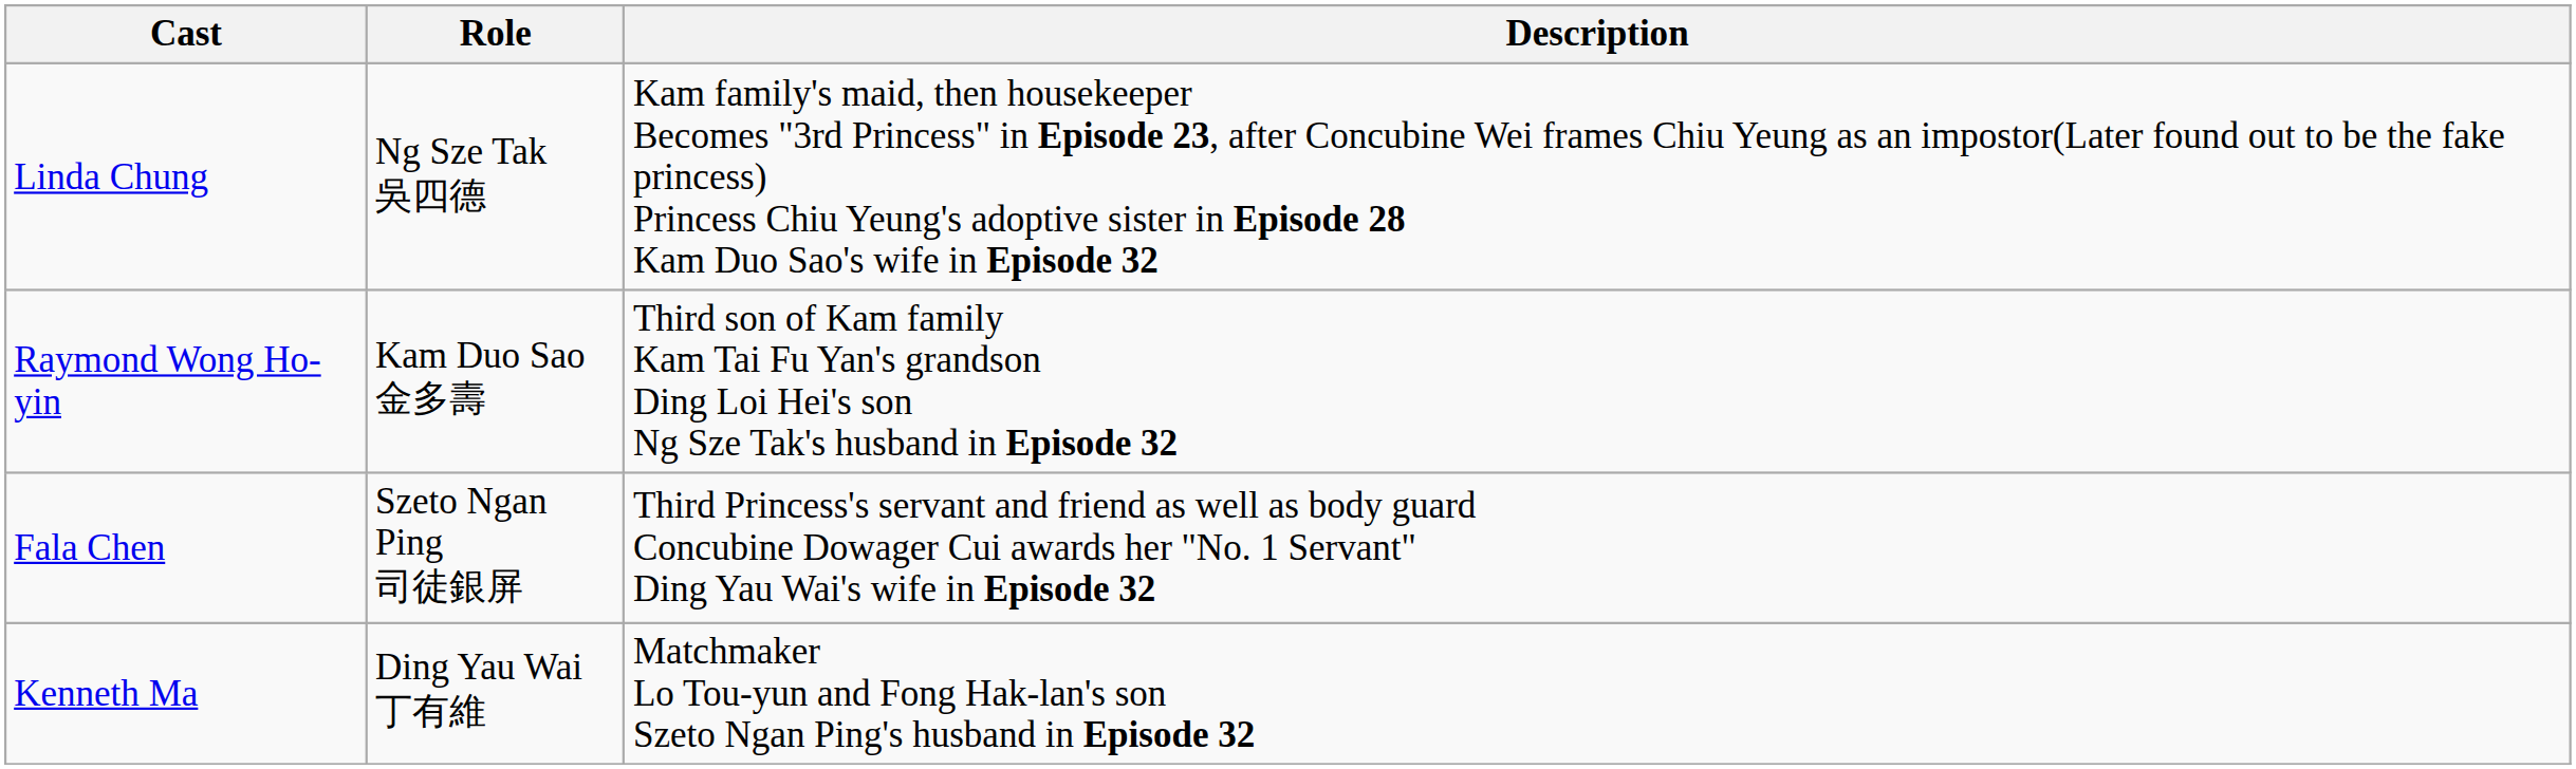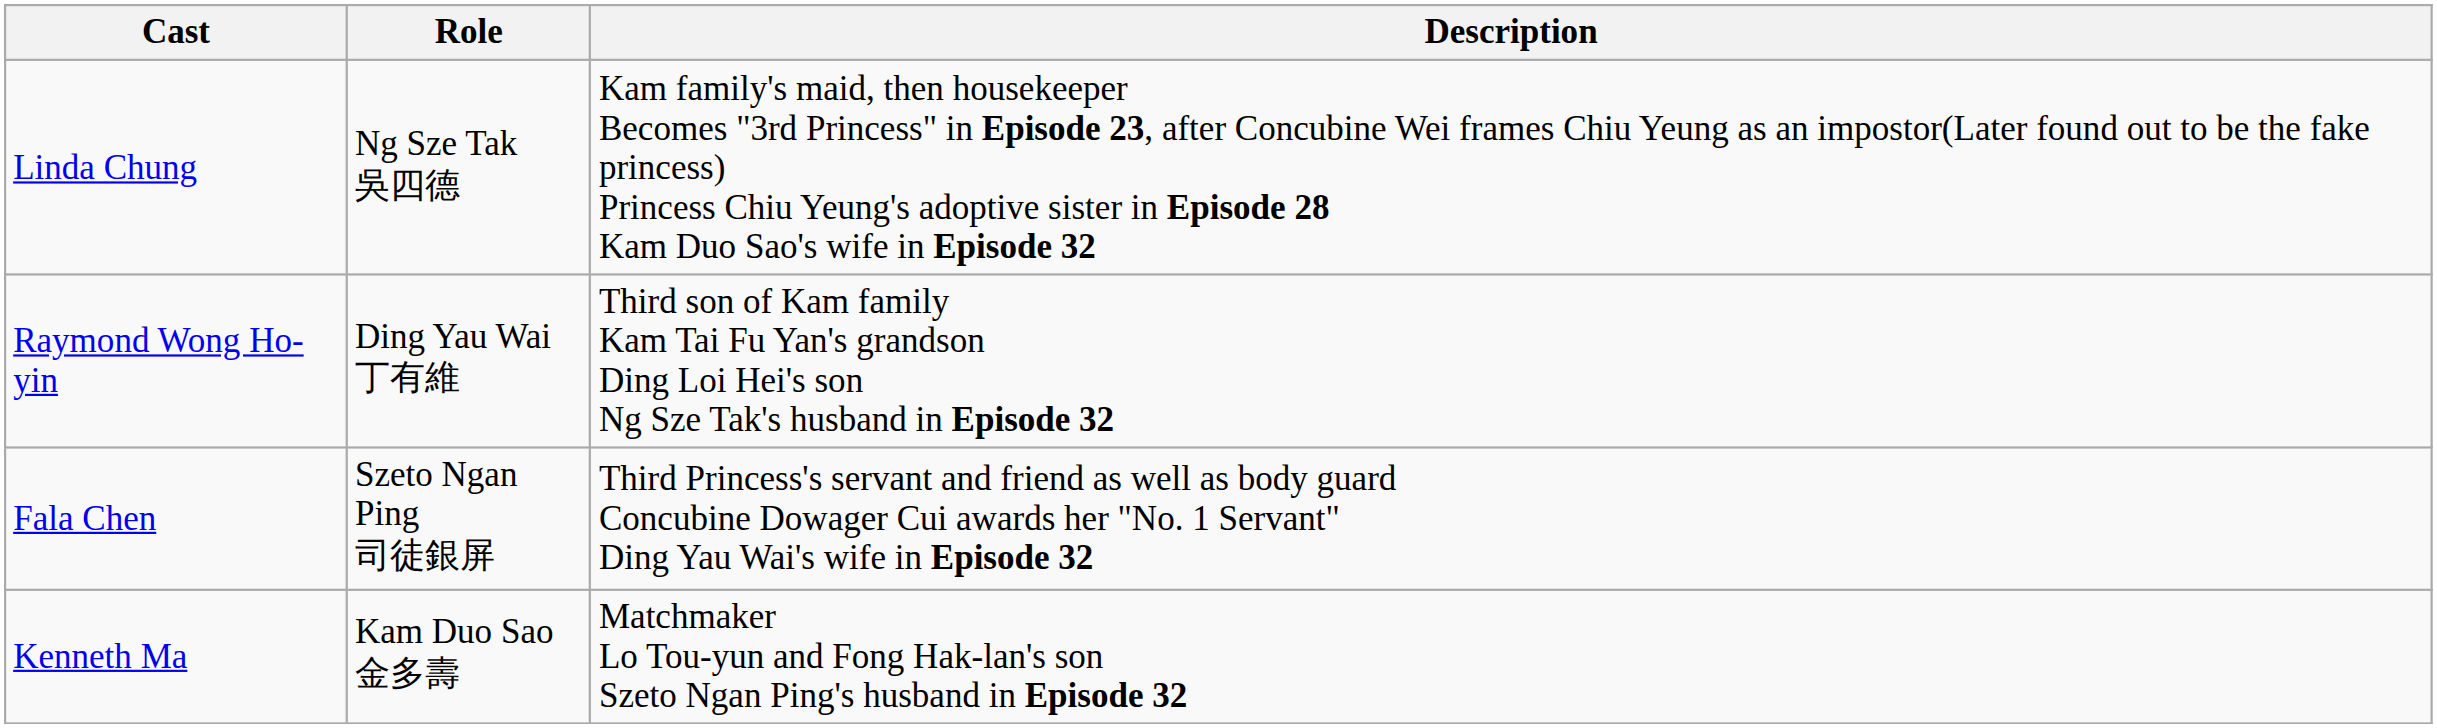 <table class="wikitable" width="70%">
 <tr>
 <th>Cast</th>
 <th>Role</th>
 <th>Description</th>
 </tr>
 <tr>
 <td><a href='#'>Linda Chung</a></td>
 <td>Ng Sze Tak <br> 吳四德</td>
 <td>Kam family's maid, then housekeeper <br> Becomes "3rd Princess" in <strong>Episode 23</strong>, after Concubine Wei frames Chiu Yeung as an impostor(Later found out to be the fake princess) <br> Princess Chiu Yeung's adoptive sister in <strong>Episode 28</strong> <br> Kam Duo Sao's wife in <strong>Episode 32</strong></td>
 </tr>
 <tr>
 <td><a href='#'>Raymond Wong Ho-yin</a></td>
-<td>Kam Duo Sao <br> 金多壽</td>
+<td>Ding Yau Wai<br> 丁有維</td>
 <td>Third son of Kam family <br> Kam Tai Fu Yan's grandson <br> Ding Loi Hei's son <br> Ng Sze Tak's husband in <strong>Episode 32</strong></td>
 </tr>
 <tr>
 <td><a href='#'>Fala Chen</a></td>
 <td>Szeto Ngan Ping <br> 司徒銀屏</td>
 <td>Third Princess's servant and friend as well as body guard <br> Concubine Dowager Cui awards her "No. 1 Servant" <br> Ding Yau Wai's wife in <strong>Episode 32</strong></td>
 </tr>
 <tr>
 <td><a href='#'>Kenneth Ma</a></td>
-<td>Ding Yau Wai<br> 丁有維</td>
+<td>Kam Duo Sao <br> 金多壽</td>
 <td>Matchmaker <br> Lo Tou-yun and Fong Hak-lan's son <br> Szeto Ngan Ping's husband in <strong>Episode 32</strong></td>
 </tr>
 </table>
